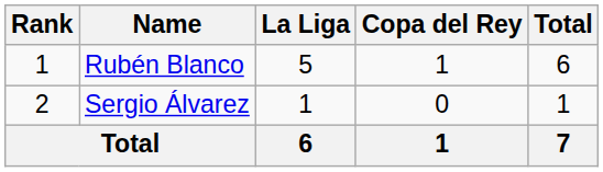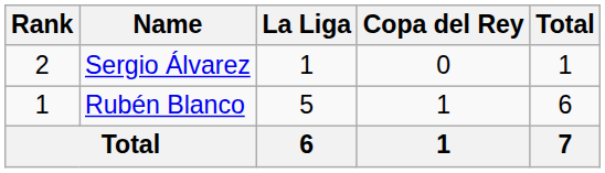 <table class="wikitable" style="text-align: center;">
 <tr>
 <th>Rank</th>
 <th>Name</th>
 <th>La Liga</th>
 <th>Copa del Rey</th>
 <th>Total</th>
 </tr>
 <tr>
+<td>2</td>
+<td align=left> <a href='#'>Sergio Álvarez</a></td>
+<td>1</td>
+<td>0</td>
+<td>1</td>
+</tr>
+<tr>
 <td>1</td>
 <td align=left> <a href='#'>Rubén Blanco</a></td>
 <td>5</td>
 <td>1</td>
 <td>6</td>
-</tr>
-<tr>
-<td>2</td>
-<td align=left> <a href='#'>Sergio Álvarez</a></td>
-<td>1</td>
-<td>0</td>
-<td>1</td>
 </tr>
 <tr>
 <th colspan=2>Total</th>
 <th>6</th>
 <th>1</th>
 <th>7</th>
 </tr>
 </table>
